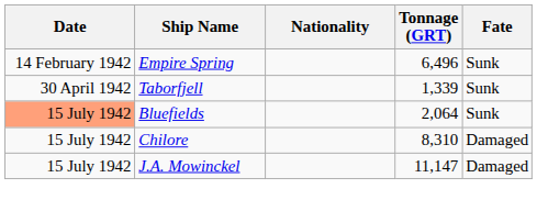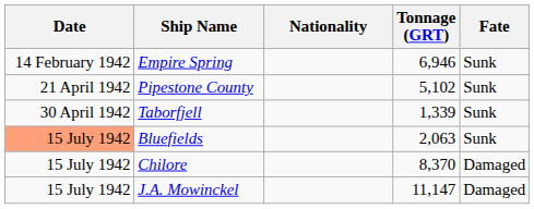 <table class="wikitable sortable">
 <tr>
 <th width="120px">Date</th>
 <th width="120px">Ship Name</th>
 <th width="120px">Nationality</th>
 <th width="25px">Tonnage<br>(<a href='#'>GRT</a>)</th>
 <th width="50px">Fate</th>
 </tr>
 <tr>
 <td align="right">14 February 1942</td>
 <td align="left"><a href='#'><em>Empire Spring</em></a></td>
 <td align="left"></td>
-<td align="right">6,496</td>
+<td align="right">6,946</td>
+<td align="left">Sunk</td>
+</tr>
+<tr>
+<td align="right">21 April 1942</td>
+<td align="left"><a href='#'><em>Pipestone County</em></a></td>
+<td align="left"></td>
+<td align="right">5,102</td>
 <td align="left">Sunk</td>
 </tr>
 <tr>
 <td align="right">30 April 1942</td>
 <td align="left"><a href='#'><em>Taborfjell</em></a></td>
 <td align="left"></td>
 <td align="right">1,339</td>
 <td align="left">Sunk</td>
 </tr>
 <tr>
 <td align="right" style="background: lightsalmon;">15 July 1942</td>
 <td align="left"><a href='#'><em>Bluefields</em></a></td>
 <td align="left"></td>
-<td align="right">2,064</td>
+<td align="right">2,063</td>
 <td align="left">Sunk</td>
 </tr>
 <tr>
 <td align="right">15 July 1942</td>
 <td align="left"><a href='#'><em>Chilore</em></a></td>
 <td align="left"></td>
-<td align="right">8,310</td>
+<td align="right">8,370</td>
 <td align="left">Damaged</td>
 </tr>
 <tr>
 <td align="right">15 July 1942</td>
 <td align="left"><a href='#'><em>J.A. Mowinckel</em></a></td>
 <td align="left"></td>
 <td align="right">11,147</td>
 <td align="left">Damaged</td>
 </tr>
 </table>
